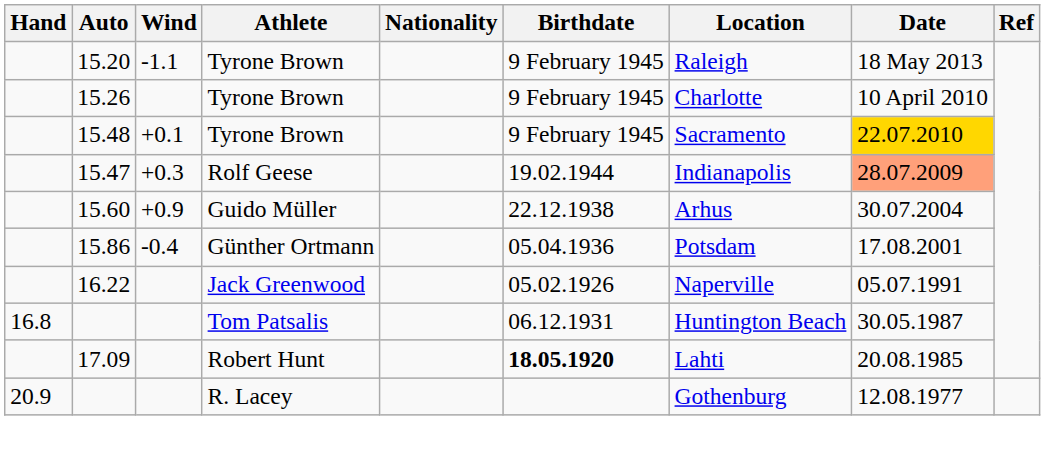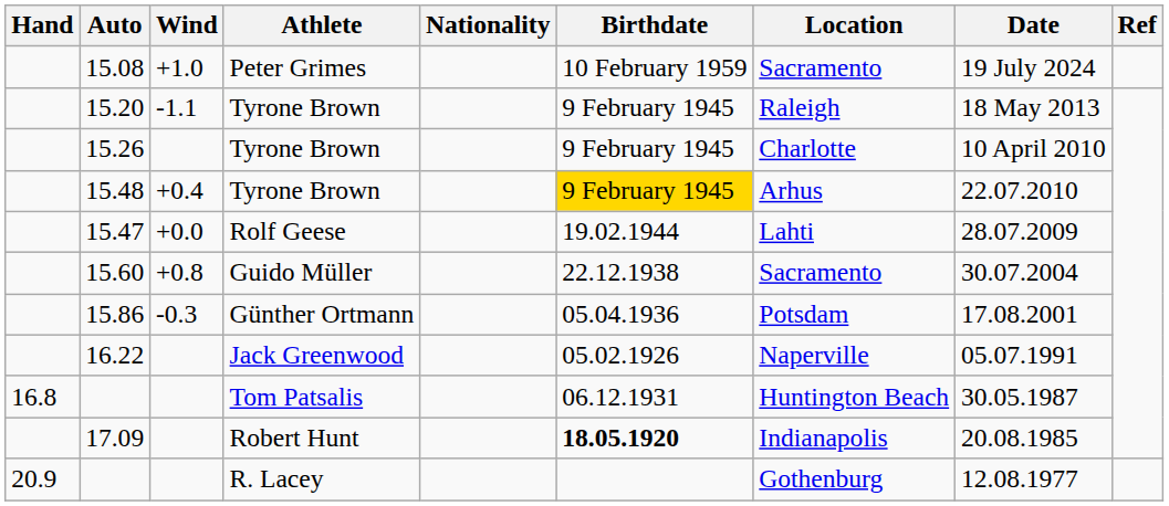 <table class="wikitable">
 <tr>
 <th>Hand</th>
 <th>Auto</th>
 <th>Wind</th>
 <th>Athlete</th>
 <th>Nationality</th>
 <th>Birthdate</th>
 <th>Location</th>
 <th>Date</th>
 <th>Ref</th>
+</tr>
+<tr>
+<td></td>
+<td>15.08</td>
+<td>+1.0</td>
+<td>Peter Grimes</td>
+<td></td>
+<td>10 February 1959</td>
+<td><a href='#'>Sacramento</a></td>
+<td>19 July 2024</td>
+<td></td>
 </tr>
 <tr>
 <td></td>
 <td>15.20</td>
 <td>-1.1</td>
 <td>Tyrone Brown</td>
 <td></td>
 <td>9 February 1945</td>
 <td><a href='#'>Raleigh</a></td>
 <td>18 May 2013</td>
 </tr>
 <tr>
 <td></td>
 <td>15.26</td>
 <td></td>
 <td>Tyrone Brown</td>
 <td></td>
 <td>9 February 1945</td>
 <td><a href='#'>Charlotte</a></td>
 <td>10 April 2010</td>
 </tr>
 <tr>
 <td></td>
 <td>15.48</td>
-<td>+0.1</td>
+<td>+0.4</td>
 <td>Tyrone Brown</td>
 <td></td>
-<td>9 February 1945</td>
-<td><a href='#'>Sacramento</a></td>
-<td style="background: gold;">22.07.2010</td>
+<td style="background: gold;">9 February 1945</td>
+<td><a href='#'>Arhus</a></td>
+<td>22.07.2010</td>
 </tr>
 <tr>
 <td></td>
 <td>15.47</td>
-<td>+0.3</td>
+<td>+0.0</td>
 <td>Rolf Geese</td>
 <td></td>
 <td>19.02.1944</td>
-<td><a href='#'>Indianapolis</a></td>
-<td style="background: lightsalmon;">28.07.2009</td>
+<td><a href='#'>Lahti</a></td>
+<td>28.07.2009</td>
 </tr>
 <tr>
 <td></td>
 <td>15.60</td>
-<td>+0.9</td>
+<td>+0.8</td>
 <td>Guido Müller</td>
 <td></td>
 <td>22.12.1938</td>
-<td><a href='#'>Arhus</a></td>
+<td><a href='#'>Sacramento</a></td>
 <td>30.07.2004</td>
 </tr>
 <tr>
 <td></td>
 <td>15.86</td>
-<td>-0.4</td>
+<td>-0.3</td>
 <td>Günther Ortmann</td>
 <td></td>
 <td>05.04.1936</td>
 <td><a href='#'>Potsdam</a></td>
 <td>17.08.2001</td>
 </tr>
 <tr>
 <td></td>
 <td>16.22</td>
 <td></td>
 <td><a href='#'>Jack Greenwood</a></td>
 <td></td>
 <td>05.02.1926</td>
 <td><a href='#'>Naperville</a></td>
 <td>05.07.1991</td>
 </tr>
 <tr>
 <td>16.8</td>
 <td></td>
 <td></td>
 <td><a href='#'>Tom Patsalis</a></td>
 <td></td>
 <td>06.12.1931</td>
 <td><a href='#'>Huntington Beach</a></td>
 <td>30.05.1987</td>
 </tr>
 <tr>
 <td></td>
 <td>17.09</td>
 <td></td>
 <td>Robert Hunt</td>
 <td></td>
 <td><strong>18.05.1920</strong></td>
-<td><a href='#'>Lahti</a></td>
+<td><a href='#'>Indianapolis</a></td>
 <td>20.08.1985</td>
 </tr>
 <tr>
 <td>20.9</td>
 <td></td>
 <td></td>
 <td>R. Lacey</td>
 <td></td>
 <td></td>
 <td><a href='#'>Gothenburg</a></td>
 <td>12.08.1977</td>
 <td></td>
 </tr>
 </table>
